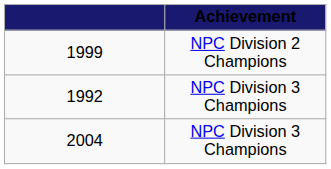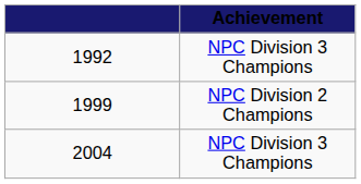 <table class="wikitable" style="text-align:center">
 <tr>
 <td bgcolor="191970" style="width:150px"></td>
 <td bgcolor="191970" style="width:150px"><strong><span>Achievement</span></strong></td>
 </tr>
 <tr>
+<td>1992</td>
+<td><a href='#'>NPC</a> Division 3 Champions</td>
+</tr>
+<tr>
 <td>1999</td>
 <td><a href='#'>NPC</a> Division 2 Champions</td>
-</tr>
-<tr>
-<td>1992</td>
-<td><a href='#'>NPC</a> Division 3 Champions</td>
 </tr>
 <tr>
 <td>2004</td>
 <td><a href='#'>NPC</a> Division 3 Champions</td>
 </tr>
 </table>
